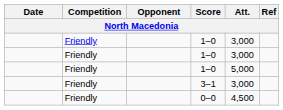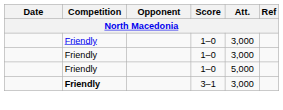 <table class="sortable wikitable" style="font-size:95%;">
 <tr>
 <th style="width:90px;">Date</th>
 <th style="width:100px;">Competition</th>
 <th style="width:100px;">Opponent</th>
 <th style="width:50px;">Score</th>
 <th style="width:50px;">Att.</th>
 <th style="width:20px;">Ref</th>
 </tr>
 <tr>
 <th colspan="6"><a href='#'>North Macedonia</a> </th>
 </tr>
 <tr>
 <td></td>
 <td><a href='#'>Friendly</a></td>
 <td></td>
 <td align=center>1–0</td>
 <td align=center>3,000</td>
 <td></td>
 </tr>
 <tr>
 <td></td>
 <td>Friendly</td>
 <td></td>
 <td align=center>1–0</td>
 <td align=center>3,000</td>
 <td></td>
 </tr>
 <tr>
 <td></td>
 <td>Friendly</td>
 <td></td>
 <td align=center>1–0</td>
 <td align=center>5,000</td>
 <td></td>
 </tr>
 <tr>
 <td></td>
-<td>Friendly</td>
+<td><strong>Friendly</strong></td>
 <td></td>
 <td align=center>3–1</td>
 <td align=center>3,000</td>
 <td></td>
 </tr>
-<tr>
-<td></td>
-<td>Friendly</td>
-<td></td>
-<td align=center>0–0</td>
-<td align=center>4,500</td>
-<td></td>
-</tr>
 </table>
